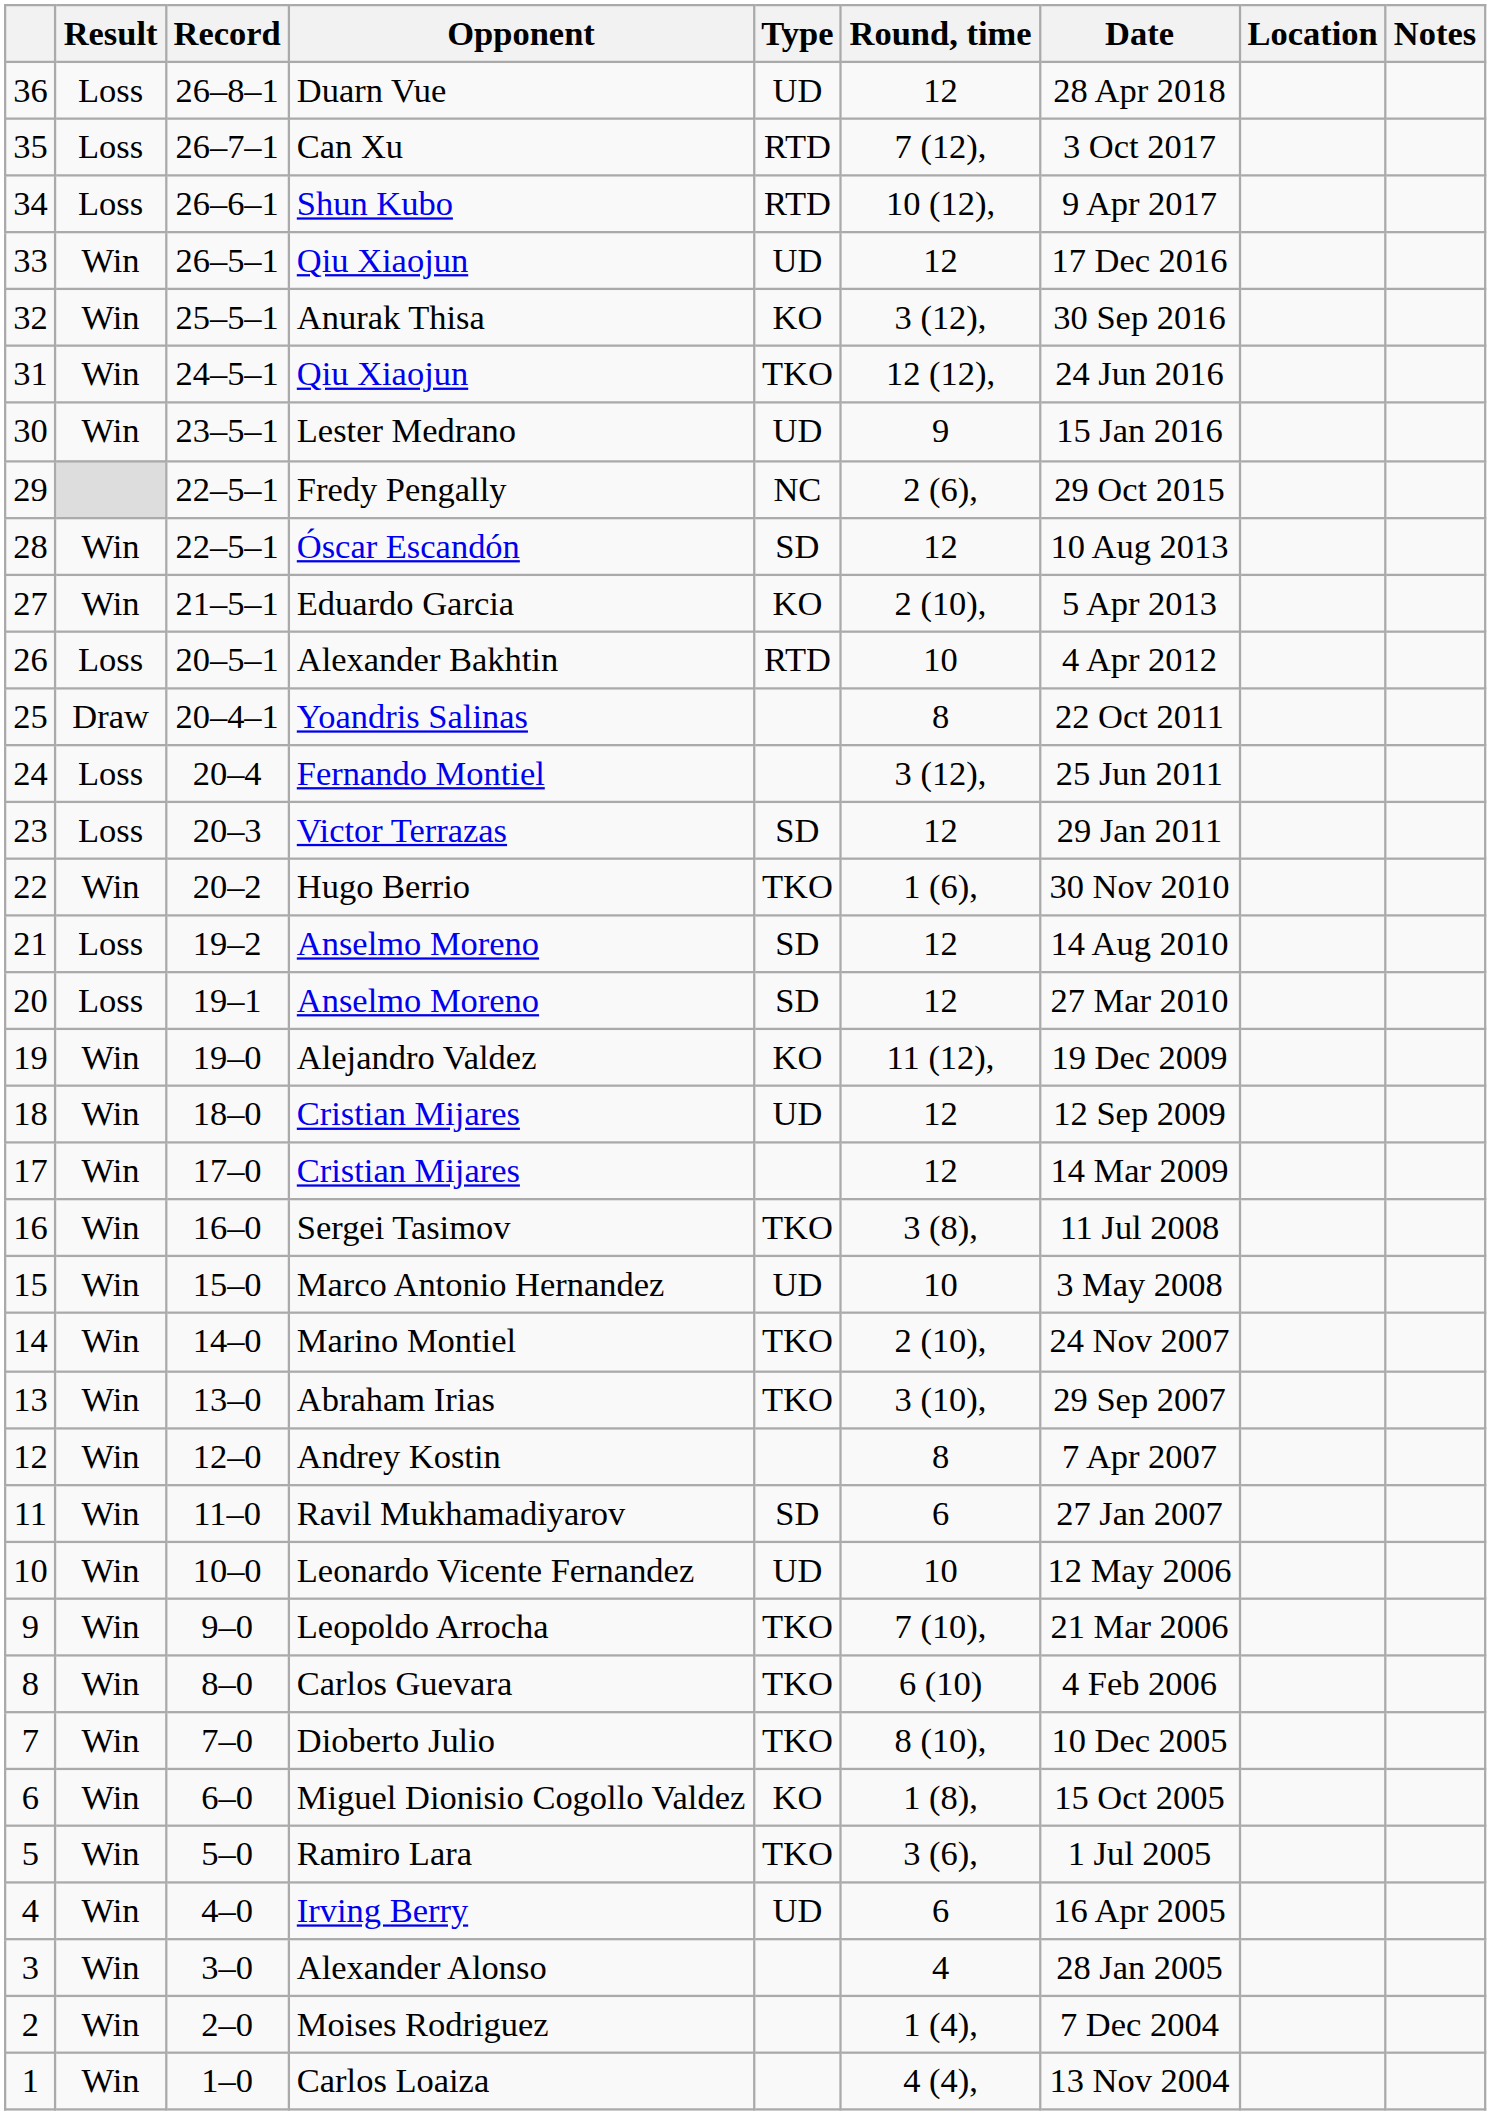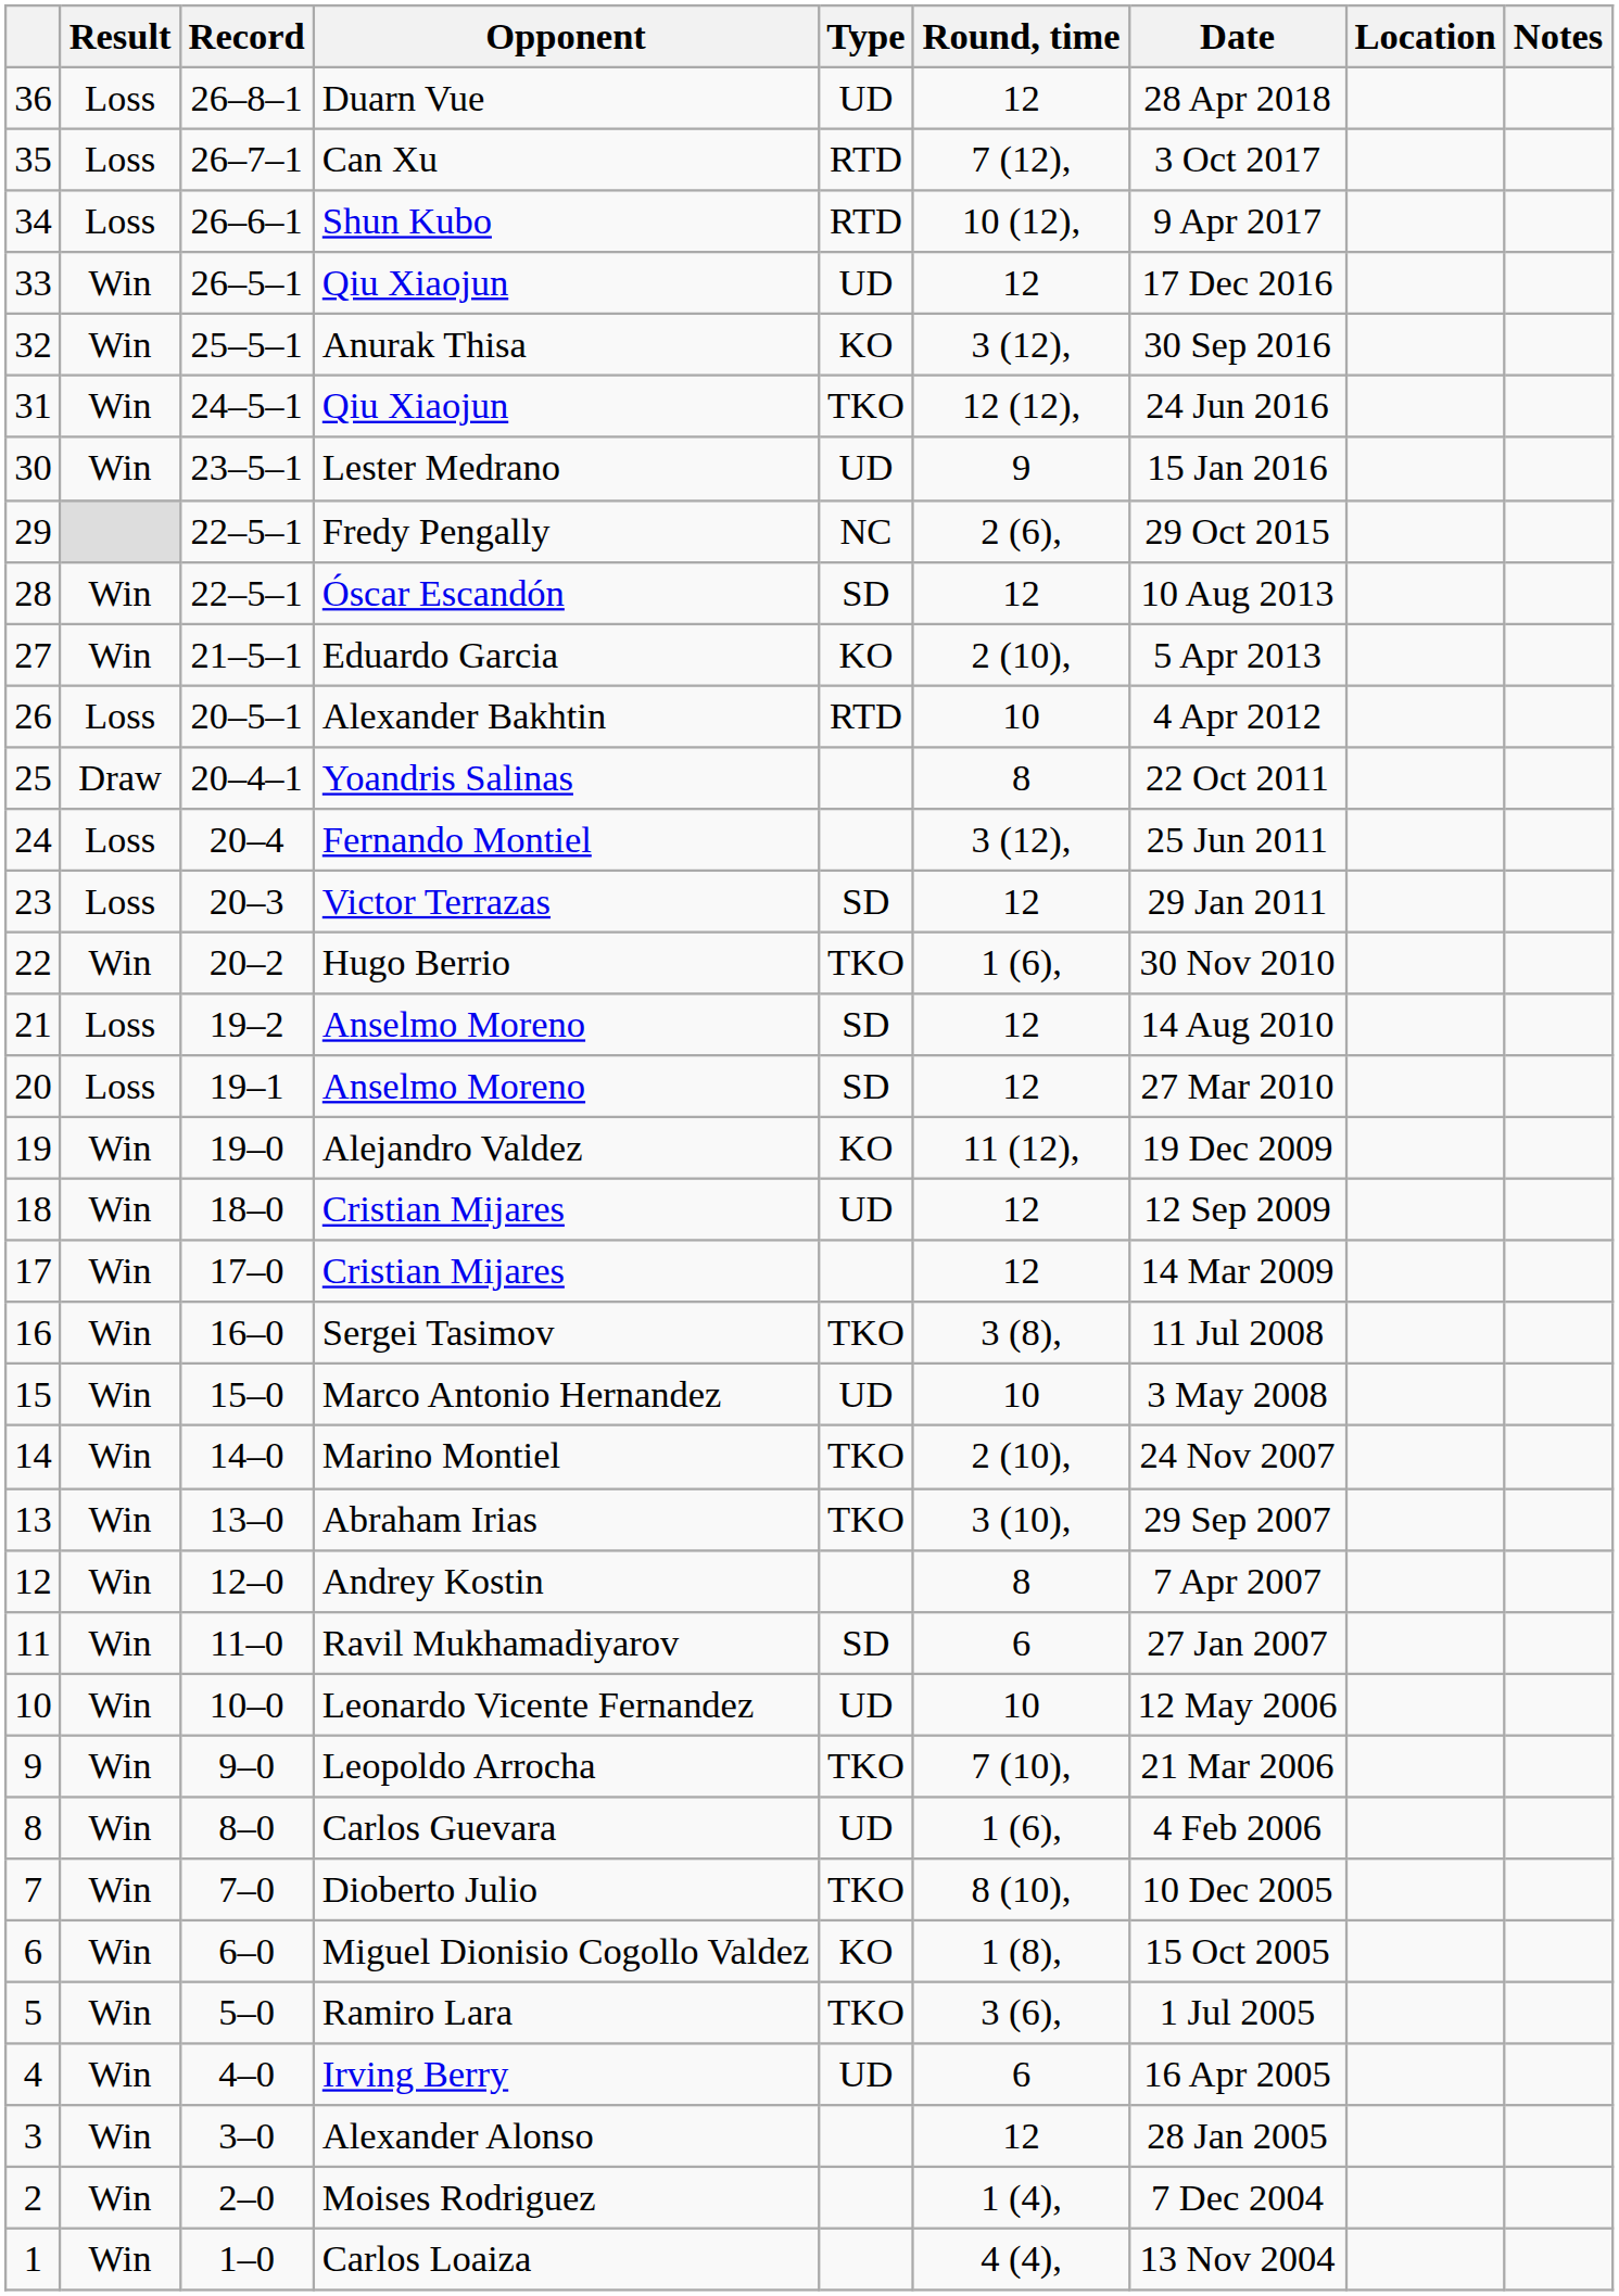 <table class="wikitable" style="text-align:center; font-size:95%">
 <tr>
 <th></th>
 <th>Result</th>
 <th>Record</th>
 <th>Opponent</th>
 <th>Type</th>
 <th>Round, time</th>
 <th>Date</th>
 <th>Location</th>
 <th>Notes</th>
 </tr>
 <tr>
 <td>36</td>
 <td>Loss</td>
 <td>26–8–1 </td>
 <td style="text-align:left;"> Duarn Vue</td>
 <td>UD</td>
 <td>12</td>
 <td>28 Apr 2018</td>
 <td style="text-align:left;"> </td>
 <td style="text-align:left;"></td>
 </tr>
 <tr>
 <td>35</td>
 <td>Loss</td>
 <td>26–7–1 </td>
 <td style="text-align:left;"> Can Xu</td>
 <td>RTD</td>
 <td>7 (12), </td>
 <td>3 Oct 2017</td>
 <td style="text-align:left;"> </td>
 <td style="text-align:left;"></td>
 </tr>
 <tr>
 <td>34</td>
 <td>Loss</td>
 <td>26–6–1 </td>
 <td style="text-align:left;"> <a href='#'>Shun Kubo</a></td>
 <td>RTD</td>
 <td>10 (12), </td>
 <td>9 Apr 2017</td>
 <td style="text-align:left;"> </td>
 <td style="text-align:left;"></td>
 </tr>
 <tr>
 <td>33</td>
 <td>Win</td>
 <td>26–5–1 </td>
 <td style="text-align:left;"> <a href='#'>Qiu Xiaojun</a></td>
 <td>UD</td>
 <td>12</td>
 <td>17 Dec 2016</td>
 <td style="text-align:left;"> </td>
 <td style="text-align:left;"></td>
 </tr>
 <tr>
 <td>32</td>
 <td>Win</td>
 <td>25–5–1 </td>
 <td style="text-align:left;"> Anurak Thisa</td>
 <td>KO</td>
 <td>3 (12), </td>
 <td>30 Sep 2016</td>
 <td style="text-align:left;"> </td>
 <td style="text-align:left;"></td>
 </tr>
 <tr>
 <td>31</td>
 <td>Win</td>
 <td>24–5–1 </td>
 <td style="text-align:left;"> <a href='#'>Qiu Xiaojun</a></td>
 <td>TKO</td>
 <td>12 (12), </td>
 <td>24 Jun 2016</td>
 <td style="text-align:left;"> </td>
 <td style="text-align:left;"></td>
 </tr>
 <tr>
 <td>30</td>
 <td>Win</td>
 <td>23–5–1 </td>
 <td style="text-align:left;"> Lester Medrano</td>
 <td>UD</td>
 <td>9</td>
 <td>15 Jan 2016</td>
 <td style="text-align:left;"> </td>
 <td style="text-align:left;"></td>
 </tr>
 <tr>
 <td>29</td>
 <td style="background:#ddd;"></td>
 <td>22–5–1 </td>
 <td style="text-align:left;"> Fredy Pengally</td>
 <td>NC</td>
 <td>2 (6), </td>
 <td>29 Oct 2015</td>
 <td style="text-align:left;"> </td>
 <td style="text-align:left;"></td>
 </tr>
 <tr>
 <td>28</td>
 <td>Win</td>
 <td>22–5–1</td>
 <td style="text-align:left;"> <a href='#'>Óscar Escandón</a></td>
 <td>SD</td>
 <td>12</td>
 <td>10 Aug 2013</td>
 <td style="text-align:left;"> </td>
 <td style="text-align:left;"></td>
 </tr>
 <tr>
 <td>27</td>
 <td>Win</td>
 <td>21–5–1</td>
 <td style="text-align:left;"> Eduardo Garcia</td>
 <td>KO</td>
 <td>2 (10), </td>
 <td>5 Apr 2013</td>
 <td style="text-align:left;"> </td>
 <td style="text-align:left;"></td>
 </tr>
 <tr>
 <td>26</td>
 <td>Loss</td>
 <td>20–5–1</td>
 <td style="text-align:left;"> Alexander Bakhtin</td>
 <td>RTD</td>
 <td>10</td>
 <td>4 Apr 2012</td>
 <td style="text-align:left;"> </td>
 <td style="text-align:left;"></td>
 </tr>
 <tr>
 <td>25</td>
 <td>Draw</td>
 <td>20–4–1</td>
 <td style="text-align:left;"> <a href='#'>Yoandris Salinas</a></td>
 <td></td>
 <td>8</td>
 <td>22 Oct 2011</td>
 <td style="text-align:left;"> </td>
 <td style="text-align:left;"></td>
 </tr>
 <tr>
 <td>24</td>
 <td>Loss</td>
 <td>20–4</td>
 <td style="text-align:left;"> <a href='#'>Fernando Montiel</a></td>
 <td></td>
 <td>3 (12), </td>
 <td>25 Jun 2011</td>
 <td style="text-align:left;"> </td>
 <td></td>
 </tr>
 <tr>
 <td>23</td>
 <td>Loss</td>
 <td>20–3</td>
 <td style="text-align:left;"> <a href='#'>Victor Terrazas</a></td>
 <td>SD</td>
 <td>12</td>
 <td>29 Jan 2011</td>
 <td style="text-align:left;"> </td>
 <td></td>
 </tr>
 <tr>
 <td>22</td>
 <td>Win</td>
 <td>20–2</td>
 <td style="text-align:left;"> Hugo Berrio</td>
 <td>TKO</td>
 <td>1 (6), </td>
 <td>30 Nov 2010</td>
 <td style="text-align:left;"> </td>
 <td></td>
 </tr>
 <tr>
 <td>21</td>
 <td>Loss</td>
 <td>19–2</td>
 <td style="text-align:left;"> <a href='#'>Anselmo Moreno</a></td>
 <td>SD</td>
 <td>12</td>
 <td>14 Aug 2010</td>
 <td style="text-align:left;"> </td>
 <td style="text-align:left;"></td>
 </tr>
 <tr>
 <td>20</td>
 <td>Loss</td>
 <td>19–1</td>
 <td style="text-align:left;"> <a href='#'>Anselmo Moreno</a></td>
 <td>SD</td>
 <td>12</td>
 <td>27 Mar 2010</td>
 <td style="text-align:left;"> </td>
 <td style="text-align:left;"></td>
 </tr>
 <tr>
 <td>19</td>
 <td>Win</td>
 <td>19–0</td>
 <td style="text-align:left;"> Alejandro Valdez</td>
 <td>KO</td>
 <td>11 (12), </td>
 <td>19 Dec 2009</td>
 <td style="text-align:left;"> </td>
 <td style="text-align:left;"></td>
 </tr>
 <tr>
 <td>18</td>
 <td>Win</td>
 <td>18–0</td>
 <td style="text-align:left;"> <a href='#'>Cristian Mijares</a></td>
 <td>UD</td>
 <td>12</td>
 <td>12 Sep 2009</td>
 <td style="text-align:left;"> </td>
 <td style="text-align:left;"></td>
 </tr>
 <tr>
 <td>17</td>
 <td>Win</td>
 <td>17–0</td>
 <td style="text-align:left;"> <a href='#'>Cristian Mijares</a></td>
 <td></td>
 <td>12</td>
 <td>14 Mar 2009</td>
 <td style="text-align:left;"> </td>
 <td style="text-align:left;"></td>
 </tr>
 <tr>
 <td>16</td>
 <td>Win</td>
 <td>16–0</td>
 <td style="text-align:left;"> Sergei Tasimov</td>
 <td>TKO</td>
 <td>3 (8), </td>
 <td>11 Jul 2008</td>
 <td style="text-align:left;"> </td>
 <td></td>
 </tr>
 <tr>
 <td>15</td>
 <td>Win</td>
 <td>15–0</td>
 <td style="text-align:left;"> Marco Antonio Hernandez</td>
 <td>UD</td>
 <td>10</td>
 <td>3 May 2008</td>
 <td style="text-align:left;"> </td>
 <td></td>
 </tr>
 <tr>
 <td>14</td>
 <td>Win</td>
 <td>14–0</td>
 <td style="text-align:left;"> Marino Montiel</td>
 <td>TKO</td>
 <td>2 (10), </td>
 <td>24 Nov 2007</td>
 <td style="text-align:left;"> </td>
 <td style="text-align:left;"></td>
 </tr>
 <tr>
 <td>13</td>
 <td>Win</td>
 <td>13–0</td>
 <td style="text-align:left;"> Abraham Irias</td>
 <td>TKO</td>
 <td>3 (10), </td>
 <td>29 Sep 2007</td>
 <td style="text-align:left;"> </td>
 <td style="text-align:left;"></td>
 </tr>
 <tr>
 <td>12</td>
 <td>Win</td>
 <td>12–0</td>
 <td style="text-align:left;"> Andrey Kostin</td>
 <td></td>
 <td>8</td>
 <td>7 Apr 2007</td>
 <td style="text-align:left;"> </td>
 <td></td>
 </tr>
 <tr>
 <td>11</td>
 <td>Win</td>
 <td>11–0</td>
 <td style="text-align:left;"> Ravil Mukhamadiyarov</td>
 <td>SD</td>
 <td>6</td>
 <td>27 Jan 2007</td>
 <td style="text-align:left;"> </td>
 <td></td>
 </tr>
 <tr>
 <td>10</td>
 <td>Win</td>
 <td>10–0</td>
 <td style="text-align:left;"> Leonardo Vicente Fernandez</td>
 <td>UD</td>
 <td>10</td>
 <td>12 May 2006</td>
 <td style="text-align:left;"> </td>
 <td style="text-align:left;"></td>
 </tr>
 <tr>
 <td>9</td>
 <td>Win</td>
 <td>9–0</td>
 <td style="text-align:left;"> Leopoldo Arrocha</td>
 <td>TKO</td>
 <td>7 (10), </td>
 <td>21 Mar 2006</td>
 <td style="text-align:left;"> </td>
 <td style="text-align:left;"></td>
 </tr>
 <tr>
 <td>8</td>
 <td>Win</td>
 <td>8–0</td>
 <td style="text-align:left;"> Carlos Guevara</td>
-<td>TKO</td>
-<td>6 (10)</td>
+<td>UD</td>
+<td>1 (6), </td>
 <td>4 Feb 2006</td>
 <td style="text-align:left;"> </td>
 <td></td>
 </tr>
 <tr>
 <td>7</td>
 <td>Win</td>
 <td>7–0</td>
 <td style="text-align:left;"> Dioberto Julio</td>
 <td>TKO</td>
 <td>8 (10), </td>
 <td>10 Dec 2005</td>
 <td style="text-align:left;"> </td>
 <td></td>
 </tr>
 <tr>
 <td>6</td>
 <td>Win</td>
 <td>6–0</td>
 <td style="text-align:left;"> Miguel Dionisio Cogollo Valdez</td>
 <td>KO</td>
 <td>1 (8), </td>
 <td>15 Oct 2005</td>
 <td style="text-align:left;"> </td>
 <td></td>
 </tr>
 <tr>
 <td>5</td>
 <td>Win</td>
 <td>5–0</td>
 <td style="text-align:left;"> Ramiro Lara</td>
 <td>TKO</td>
 <td>3 (6), </td>
 <td>1 Jul 2005</td>
 <td style="text-align:left;"> </td>
 <td></td>
 </tr>
 <tr>
 <td>4</td>
 <td>Win</td>
 <td>4–0</td>
 <td style="text-align:left;"> <a href='#'>Irving Berry</a></td>
 <td>UD</td>
 <td>6</td>
 <td>16 Apr 2005</td>
 <td style="text-align:left;"> </td>
 <td></td>
 </tr>
 <tr>
 <td>3</td>
 <td>Win</td>
 <td>3–0</td>
 <td style="text-align:left;"> Alexander Alonso</td>
 <td></td>
-<td>4</td>
+<td>12</td>
 <td>28 Jan 2005</td>
 <td style="text-align:left;"> </td>
 <td></td>
 </tr>
 <tr>
 <td>2</td>
 <td>Win</td>
 <td>2–0</td>
 <td style="text-align:left;"> Moises Rodriguez</td>
 <td></td>
 <td>1 (4), </td>
 <td>7 Dec 2004</td>
 <td style="text-align:left;"> </td>
 <td></td>
 </tr>
 <tr>
 <td>1</td>
 <td>Win</td>
 <td>1–0</td>
 <td style="text-align:left;"> Carlos Loaiza</td>
 <td></td>
 <td>4 (4), </td>
 <td>13 Nov 2004</td>
 <td style="text-align:left;"> </td>
 <td></td>
 </tr>
 </table>
